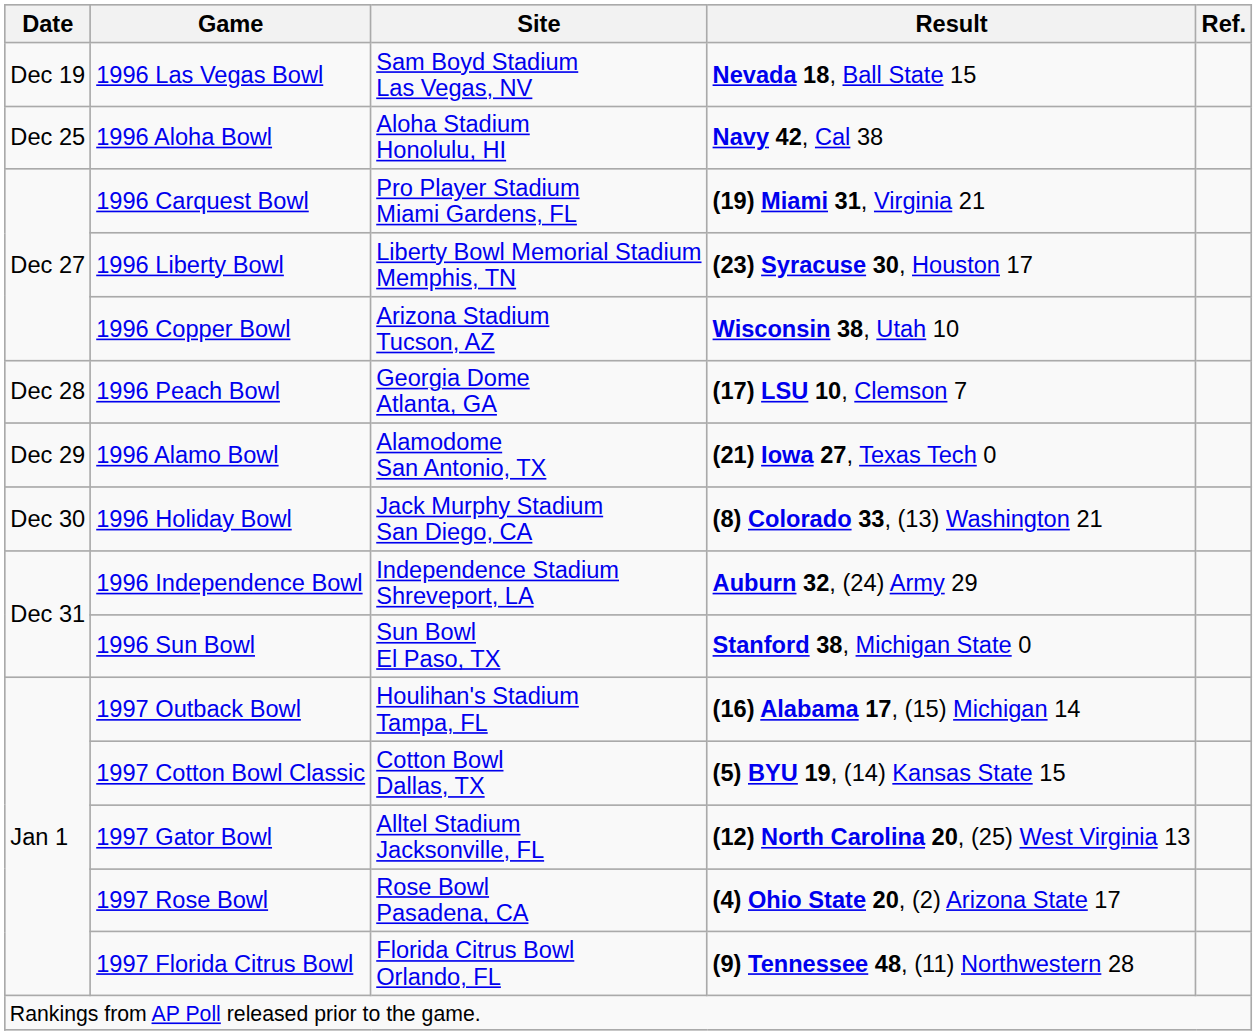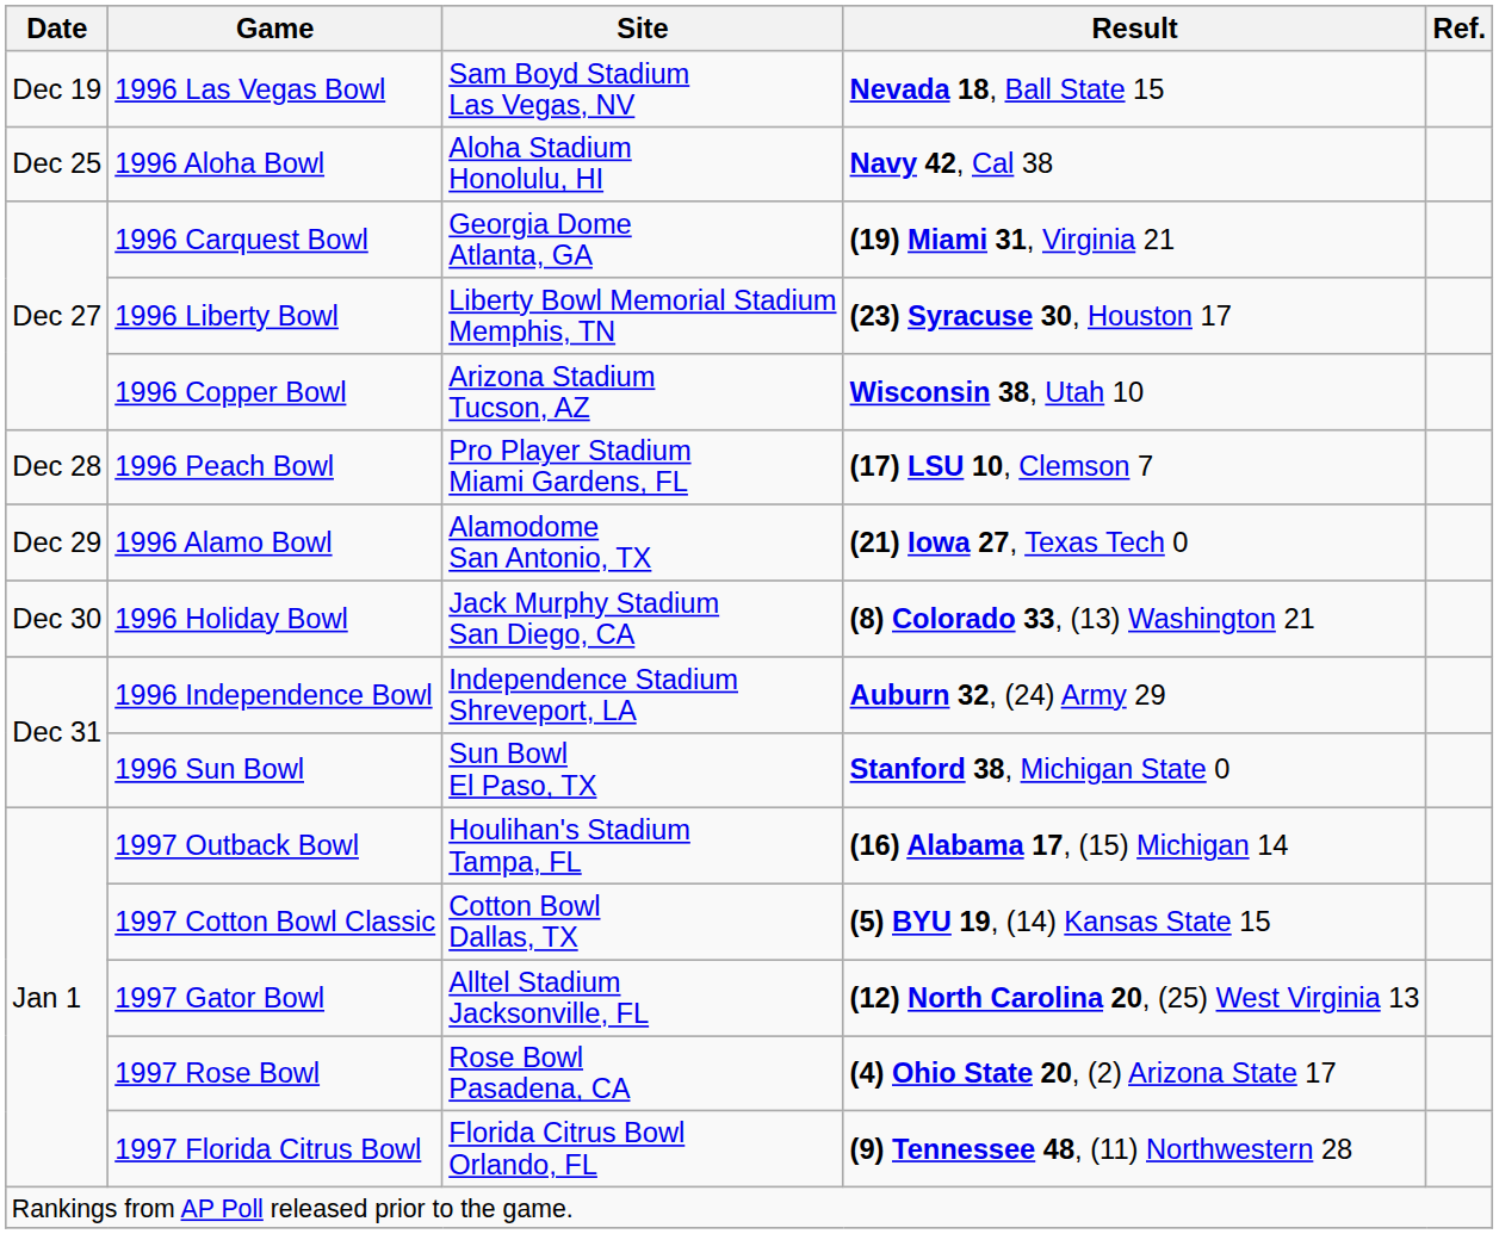 <table class="wikitable" style="font-size:90%">
 <tr>
 <th>Date</th>
 <th>Game</th>
 <th>Site</th>
 <th>Result</th>
 <th>Ref.</th>
 </tr>
 <tr>
 <td>Dec 19</td>
 <td><a href='#'>1996 Las Vegas Bowl</a></td>
 <td><a href='#'>Sam Boyd Stadium</a><br><a href='#'>Las Vegas, NV</a></td>
 <td><strong><a href='#'>Nevada</a> 18</strong>, <a href='#'>Ball State</a> 15</td>
 <td></td>
 </tr>
 <tr>
 <td>Dec 25</td>
 <td><a href='#'>1996 Aloha Bowl</a></td>
 <td><a href='#'>Aloha Stadium</a><br><a href='#'>Honolulu, HI</a></td>
 <td><strong><a href='#'>Navy</a> 42</strong>, <a href='#'>Cal</a> 38</td>
 <td></td>
 </tr>
 <tr>
 <td rowspan=3>Dec 27</td>
 <td><a href='#'>1996 Carquest Bowl</a></td>
-<td><a href='#'>Pro Player Stadium</a><br><a href='#'>Miami Gardens, FL</a></td>
+<td><a href='#'>Georgia Dome</a><br><a href='#'>Atlanta, GA</a></td>
 <td><strong>(19) <a href='#'>Miami</a> 31</strong>, <a href='#'>Virginia</a> 21</td>
 <td></td>
 </tr>
 <tr>
 <td><a href='#'>1996 Liberty Bowl</a></td>
 <td><a href='#'>Liberty Bowl Memorial Stadium</a><br><a href='#'>Memphis, TN</a></td>
 <td><strong>(23) <a href='#'>Syracuse</a> 30</strong>, <a href='#'>Houston</a> 17</td>
 <td></td>
 </tr>
 <tr>
 <td><a href='#'>1996 Copper Bowl</a></td>
 <td><a href='#'>Arizona Stadium</a><br><a href='#'>Tucson, AZ</a></td>
 <td><strong><a href='#'>Wisconsin</a> 38</strong>, <a href='#'>Utah</a> 10</td>
 <td></td>
 </tr>
 <tr>
 <td>Dec 28</td>
 <td><a href='#'>1996 Peach Bowl</a></td>
-<td><a href='#'>Georgia Dome</a><br><a href='#'>Atlanta, GA</a></td>
+<td><a href='#'>Pro Player Stadium</a><br><a href='#'>Miami Gardens, FL</a></td>
 <td><strong>(17) <a href='#'>LSU</a> 10</strong>, <a href='#'>Clemson</a> 7</td>
 <td></td>
 </tr>
 <tr>
 <td>Dec 29</td>
 <td><a href='#'>1996 Alamo Bowl</a></td>
 <td><a href='#'>Alamodome</a><br><a href='#'>San Antonio, TX</a></td>
 <td><strong>(21) <a href='#'>Iowa</a> 27</strong>, <a href='#'>Texas Tech</a> 0</td>
 <td></td>
 </tr>
 <tr>
 <td>Dec 30</td>
 <td><a href='#'>1996 Holiday Bowl</a></td>
 <td><a href='#'>Jack Murphy Stadium</a><br><a href='#'>San Diego, CA</a></td>
 <td><strong>(8) <a href='#'>Colorado</a> 33</strong>, (13) <a href='#'>Washington</a> 21</td>
 <td></td>
 </tr>
 <tr>
 <td rowspan=2>Dec 31</td>
 <td><a href='#'>1996 Independence Bowl</a></td>
 <td><a href='#'>Independence Stadium</a><br><a href='#'>Shreveport, LA</a></td>
 <td><strong><a href='#'>Auburn</a> 32</strong>, (24) <a href='#'>Army</a> 29</td>
 <td></td>
 </tr>
 <tr>
 <td><a href='#'>1996 Sun Bowl</a></td>
 <td><a href='#'>Sun Bowl</a><br><a href='#'>El Paso, TX</a></td>
 <td><strong><a href='#'>Stanford</a> 38</strong>, <a href='#'>Michigan State</a> 0</td>
 <td></td>
 </tr>
 <tr>
 <td rowspan=5>Jan 1</td>
 <td><a href='#'>1997 Outback Bowl</a></td>
 <td><a href='#'>Houlihan's Stadium</a><br><a href='#'>Tampa, FL</a></td>
 <td><strong>(16) <a href='#'>Alabama</a> 17</strong>, (15) <a href='#'>Michigan</a> 14</td>
 <td></td>
 </tr>
 <tr>
 <td><a href='#'>1997 Cotton Bowl Classic</a></td>
 <td><a href='#'>Cotton Bowl</a><br><a href='#'>Dallas, TX</a></td>
 <td><strong>(5) <a href='#'>BYU</a> 19</strong>, (14) <a href='#'>Kansas State</a> 15</td>
 <td></td>
 </tr>
 <tr>
 <td><a href='#'>1997 Gator Bowl</a></td>
 <td><a href='#'>Alltel Stadium</a><br><a href='#'>Jacksonville, FL</a></td>
 <td><strong>(12) <a href='#'>North Carolina</a> 20</strong>, (25) <a href='#'>West Virginia</a> 13</td>
 <td></td>
 </tr>
 <tr>
 <td><a href='#'>1997 Rose Bowl</a></td>
 <td><a href='#'>Rose Bowl</a><br><a href='#'>Pasadena, CA</a></td>
 <td><strong>(4) <a href='#'>Ohio State</a> 20</strong>, (2) <a href='#'>Arizona State</a> 17</td>
 <td></td>
 </tr>
 <tr>
 <td><a href='#'>1997 Florida Citrus Bowl</a></td>
 <td><a href='#'>Florida Citrus Bowl</a><br><a href='#'>Orlando, FL</a></td>
 <td><strong>(9) <a href='#'>Tennessee</a> 48</strong>, (11) <a href='#'>Northwestern</a> 28</td>
 <td></td>
 </tr>
 <tr>
 <td colspan=6 style="font-size:90%;">Rankings from <a href='#'>AP Poll</a> released prior to the game.</td>
 </tr>
 </table>
